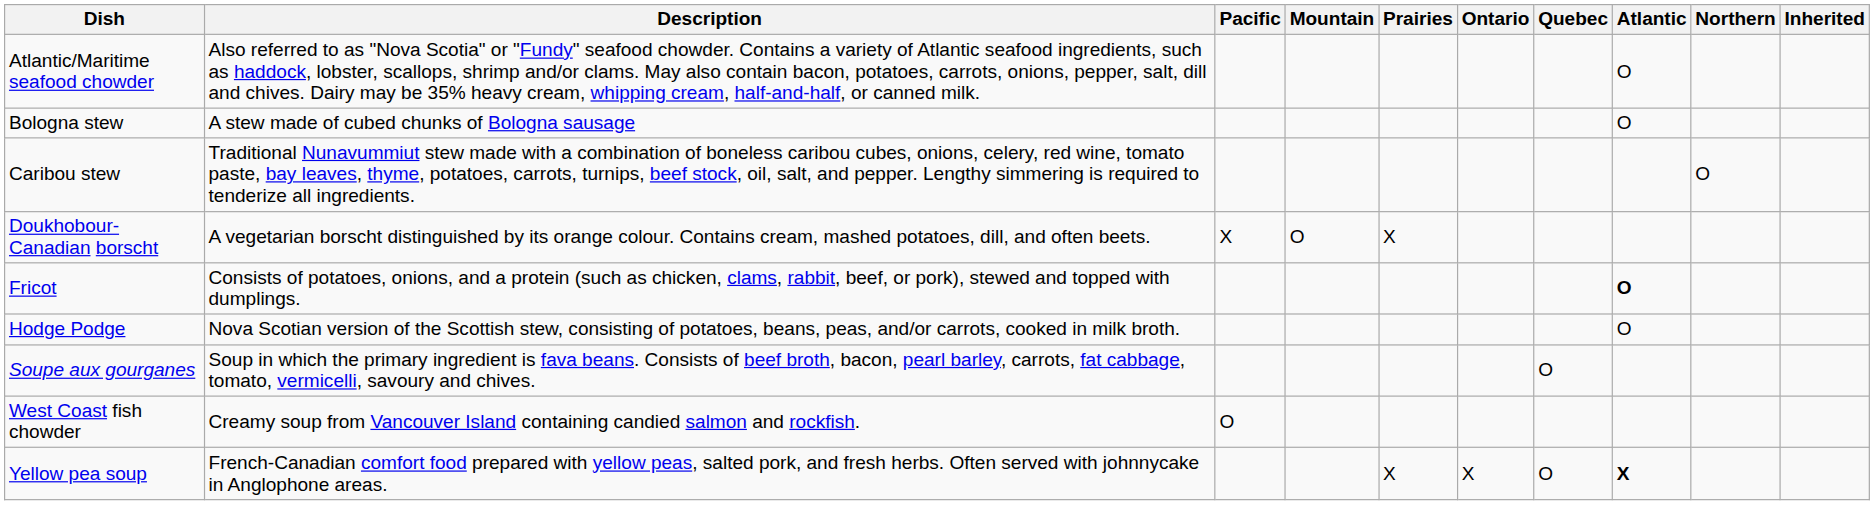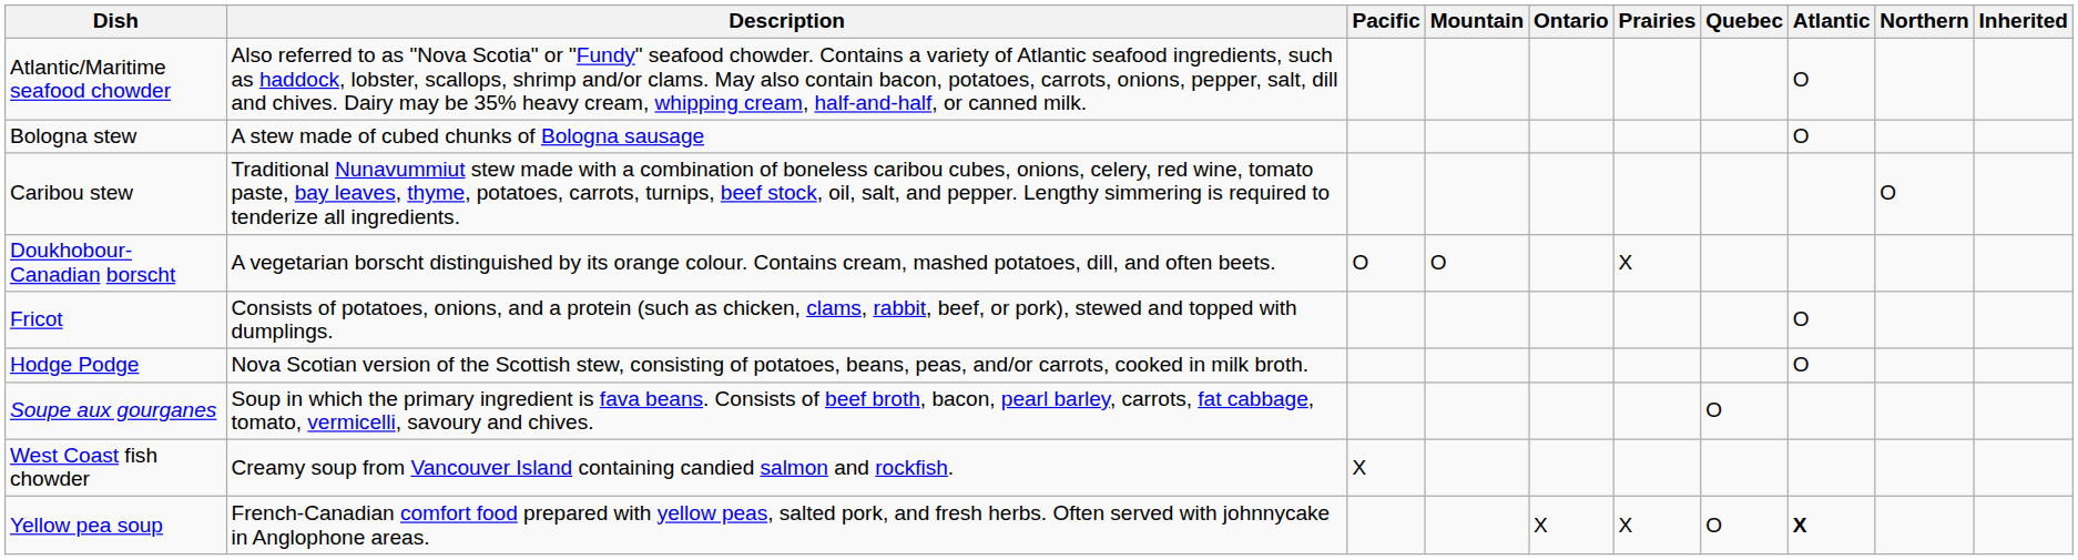 <table class="wikitable sortable sticky-header" style=text-align:left" style="margin:1em auto;">
 <tr>
 <th>Dish</th>
 <th>Description</th>
 <th>Pacific</th>
 <th>Mountain</th>
+<th>Ontario</th>
 <th>Prairies</th>
-<th>Ontario</th>
 <th>Quebec</th>
 <th>Atlantic</th>
 <th>Northern</th>
 <th>Inherited</th>
 </tr>
 <tr>
 <td>Atlantic/Maritime <a href='#'>seafood chowder</a></td>
 <td>Also referred to as "Nova Scotia" or "<a href='#'>Fundy</a>" seafood chowder. Contains a variety of Atlantic seafood ingredients, such as <a href='#'>haddock</a>, lobster, scallops, shrimp and/or clams. May also contain bacon, potatoes, carrots, onions, pepper, salt, dill and chives. Dairy may be 35% heavy cream, <a href='#'>whipping cream</a>, <a href='#'>half-and-half</a>, or canned milk.</td>
 <td></td>
 <td></td>
 <td></td>
 <td></td>
 <td></td>
 <td>O</td>
 <td></td>
 <td></td>
 </tr>
 <tr>
 <td>Bologna stew</td>
 <td>A stew made of cubed chunks of <a href='#'>Bologna sausage</a> </td>
 <td></td>
 <td></td>
 <td></td>
 <td></td>
 <td></td>
 <td>O</td>
 <td></td>
 <td></td>
 </tr>
 <tr>
 <td>Caribou stew</td>
 <td>Traditional <a href='#'>Nunavummiut</a> stew made with a combination of boneless caribou cubes, onions, celery, red wine, tomato paste, <a href='#'>bay leaves</a>, <a href='#'>thyme</a>, potatoes, carrots, turnips, <a href='#'>beef stock</a>, oil, salt, and pepper. Lengthy simmering is required to tenderize all ingredients.</td>
 <td></td>
 <td></td>
 <td></td>
 <td></td>
 <td></td>
 <td></td>
 <td>O</td>
 <td></td>
 </tr>
 <tr>
 <td><a href='#'>Doukhobour-Canadian</a> <a href='#'>borscht</a></td>
 <td>A vegetarian borscht distinguished by its orange colour. Contains cream, mashed potatoes, dill, and often beets.</td>
+<td>O</td>
+<td>O</td>
+<td></td>
 <td>X</td>
-<td>O</td>
-<td>X</td>
-<td></td>
 <td></td>
 <td></td>
 <td></td>
 <td></td>
 </tr>
 <tr>
 <td><a href='#'>Fricot</a></td>
 <td>Consists of potatoes, onions, and a protein (such as chicken, <a href='#'>clams</a>, <a href='#'>rabbit</a>, beef, or pork), stewed and topped with dumplings.</td>
 <td></td>
 <td></td>
 <td></td>
 <td></td>
 <td></td>
-<td><strong>O</strong></td>
+<td>O</td>
 <td></td>
 <td></td>
 </tr>
 <tr>
 <td><a href='#'>Hodge Podge</a></td>
 <td>Nova Scotian version of the Scottish stew, consisting of potatoes, beans, peas, and/or carrots, cooked in milk broth.</td>
 <td></td>
 <td></td>
 <td></td>
 <td></td>
 <td></td>
 <td>O</td>
 <td></td>
 <td></td>
 </tr>
 <tr>
 <td><em><a href='#'>Soupe aux gourganes</a></em></td>
 <td>Soup in which the primary ingredient is <a href='#'>fava beans</a>. Consists of <a href='#'>beef broth</a>, bacon, <a href='#'>pearl barley</a>, carrots, <a href='#'>fat cabbage</a>, tomato, <a href='#'>vermicelli</a>, savoury and chives.</td>
 <td></td>
 <td></td>
 <td></td>
 <td></td>
 <td>O</td>
 <td></td>
 <td></td>
 <td></td>
 </tr>
 <tr>
 <td><a href='#'>West Coast</a> fish chowder</td>
 <td>Creamy soup from <a href='#'>Vancouver Island</a> containing candied <a href='#'>salmon</a> and <a href='#'>rockfish</a>.</td>
-<td>O</td>
+<td>X</td>
 <td></td>
 <td></td>
 <td></td>
 <td></td>
 <td></td>
 <td></td>
 <td></td>
 </tr>
 <tr>
 <td><a href='#'>Yellow pea soup</a></td>
 <td>French-Canadian <a href='#'>comfort food</a> prepared with <a href='#'>yellow peas</a>, salted pork, and fresh herbs. Often served with johnnycake in Anglophone areas.</td>
 <td></td>
 <td></td>
 <td>X</td>
 <td>X</td>
 <td>O</td>
 <td><strong>X</strong></td>
 <td></td>
 <td></td>
 </tr>
 </table>
